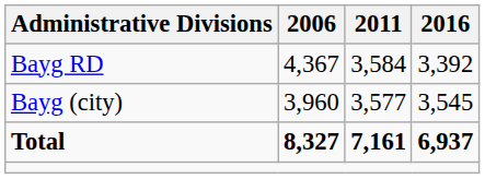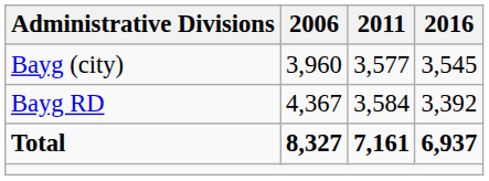 <table class="wikitable">
 <tr>
 <th>Administrative Divisions</th>
 <th>2006</th>
 <th>2011</th>
 <th>2016</th>
 </tr>
 <tr>
+<td><a href='#'>Bayg</a> (city)</td>
+<td style="text-align: right;">3,960</td>
+<td style="text-align: right;">3,577</td>
+<td style="text-align: right;">3,545</td>
+</tr>
+<tr>
 <td><a href='#'>Bayg RD</a></td>
 <td style="text-align: right;">4,367</td>
 <td style="text-align: right;">3,584</td>
 <td style="text-align: right;">3,392</td>
-</tr>
-<tr>
-<td><a href='#'>Bayg</a> (city)</td>
-<td style="text-align: right;">3,960</td>
-<td style="text-align: right;">3,577</td>
-<td style="text-align: right;">3,545</td>
 </tr>
 <tr>
 <td><strong>Total</strong></td>
 <td style="text-align: right;"><strong>8,327</strong></td>
 <td style="text-align: right;"><strong>7,161</strong></td>
 <td style="text-align: right;"><strong>6,937</strong></td>
 </tr>
 <tr>
 <td colspan=4></td>
 </tr>
 </table>
